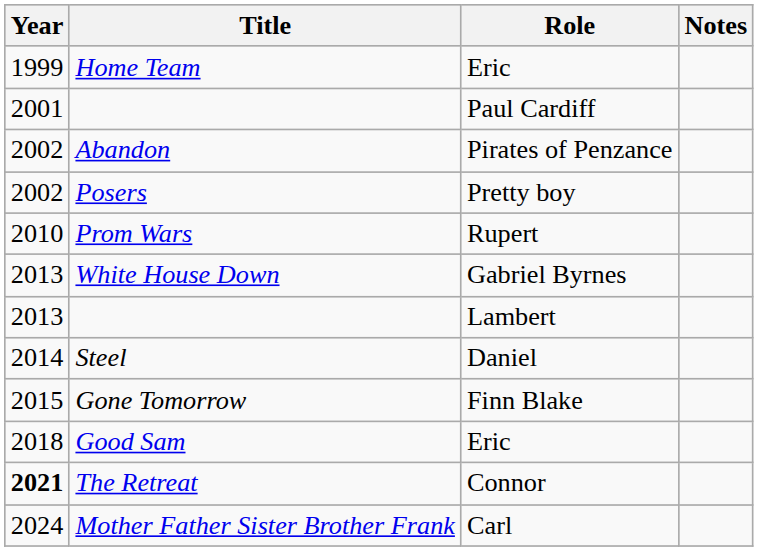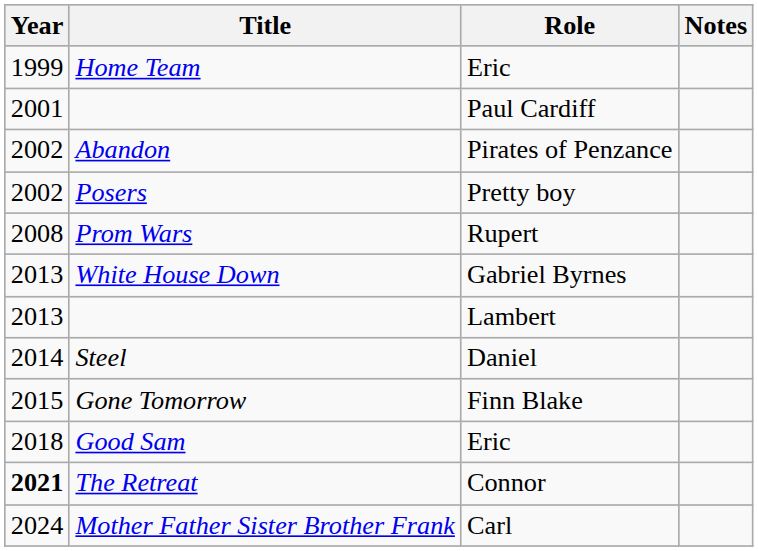 <table class="wikitable sortable">
 <tr>
 <th>Year</th>
 <th>Title</th>
 <th>Role</th>
 <th class="unsortable">Notes</th>
 </tr>
 <tr>
 <td>1999</td>
 <td><em><a href='#'>Home Team</a></em></td>
 <td>Eric</td>
 <td></td>
 </tr>
 <tr>
 <td>2001</td>
 <td><em></em></td>
 <td>Paul Cardiff</td>
 <td></td>
 </tr>
 <tr>
 <td>2002</td>
 <td><em><a href='#'>Abandon</a></em></td>
 <td>Pirates of Penzance</td>
 <td></td>
 </tr>
 <tr>
 <td>2002</td>
 <td><em><a href='#'>Posers</a></em></td>
 <td>Pretty boy</td>
 <td></td>
 </tr>
 <tr>
-<td>2010</td>
+<td>2008</td>
 <td><em><a href='#'>Prom Wars</a></em></td>
 <td>Rupert</td>
 <td></td>
 </tr>
 <tr>
 <td>2013</td>
 <td><em><a href='#'>White House Down</a></em></td>
 <td>Gabriel Byrnes</td>
 <td></td>
 </tr>
 <tr>
 <td>2013</td>
 <td><em></em></td>
 <td>Lambert</td>
 <td></td>
 </tr>
 <tr>
 <td>2014</td>
 <td><em>Steel</em></td>
 <td>Daniel</td>
 <td></td>
 </tr>
 <tr>
 <td>2015</td>
 <td><em>Gone Tomorrow</em></td>
 <td>Finn Blake</td>
 <td></td>
 </tr>
 <tr>
 <td>2018</td>
 <td><em><a href='#'>Good Sam</a></em></td>
 <td>Eric</td>
 <td></td>
 </tr>
 <tr>
 <td><strong>2021</strong></td>
 <td data-sort-value="Retreat, The"><em><a href='#'>The Retreat</a></em></td>
 <td>Connor</td>
 <td></td>
 </tr>
 <tr>
 <td>2024</td>
 <td><em><a href='#'>Mother Father Sister Brother Frank</a></em></td>
 <td>Carl</td>
 <td></td>
 </tr>
 </table>
